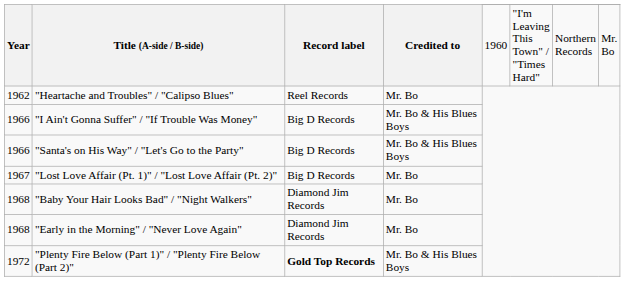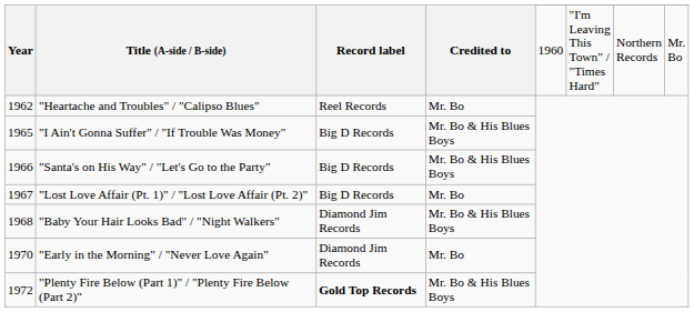 <table class="wikitable sortable">
 <tr>
 <th width="30" rowspan="2">Year</th>
 <th width="380" rowspan="2">Title <small>(A-side / B-side)</small></th>
 <th width="140" rowspan="2">Record label</th>
 <th width="140" rowspan="2">Credited to</th>
 </tr>
 <tr>
 <td>1960</td>
 <td>"I'm Leaving This Town" / "Times Hard"</td>
 <td>Northern Records</td>
 <td>Mr. Bo</td>
 </tr>
 <tr>
 <td>1962</td>
 <td>"Heartache and Troubles" / "Calipso Blues"</td>
 <td>Reel Records</td>
 <td>Mr. Bo</td>
 </tr>
 <tr>
-<td>1966</td>
+<td>1965</td>
 <td>"I Ain't Gonna Suffer" / "If Trouble Was Money"</td>
 <td>Big D Records</td>
 <td>Mr. Bo & His Blues Boys</td>
 </tr>
 <tr>
 <td>1966</td>
 <td>"Santa's on His Way" / "Let's Go to the Party"</td>
 <td>Big D Records</td>
 <td>Mr. Bo & His Blues Boys</td>
 </tr>
 <tr>
 <td>1967</td>
 <td>"Lost Love Affair (Pt. 1)" / "Lost Love Affair (Pt. 2)"</td>
 <td>Big D Records</td>
 <td>Mr. Bo</td>
 </tr>
 <tr>
 <td>1968</td>
 <td>"Baby Your Hair Looks Bad" / "Night Walkers"</td>
 <td>Diamond Jim Records</td>
-<td>Mr. Bo</td>
+<td>Mr. Bo & His Blues Boys</td>
 </tr>
 <tr>
-<td>1968</td>
+<td>1970</td>
 <td>"Early in the Morning" / "Never Love Again"</td>
 <td>Diamond Jim Records</td>
 <td>Mr. Bo</td>
 </tr>
 <tr>
 <td>1972</td>
 <td>"Plenty Fire Below (Part 1)" / "Plenty Fire Below (Part 2)"</td>
 <td><strong>Gold Top Records</strong></td>
 <td>Mr. Bo & His Blues Boys</td>
 </tr>
 </table>
